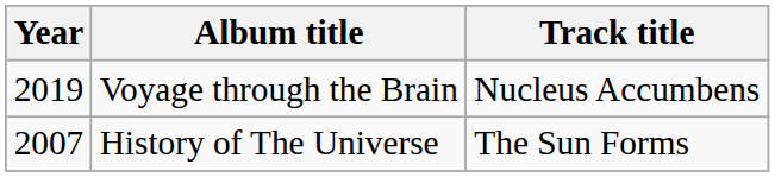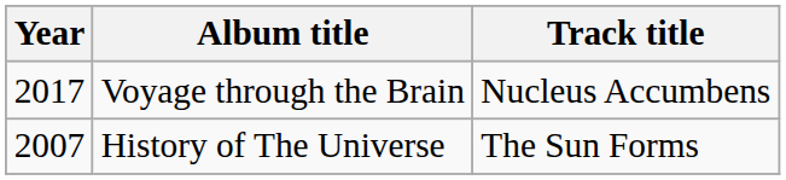 <table class="wikitable sortable">
 <tr>
 <th>Year</th>
 <th>Album title</th>
 <th>Track title</th>
 </tr>
 <tr>
-<td>2019</td>
+<td>2017</td>
 <td>Voyage through the Brain</td>
 <td>Nucleus Accumbens</td>
 </tr>
 <tr>
 <td>2007</td>
 <td>History of The Universe</td>
 <td>The Sun Forms</td>
 </tr>
 </table>
